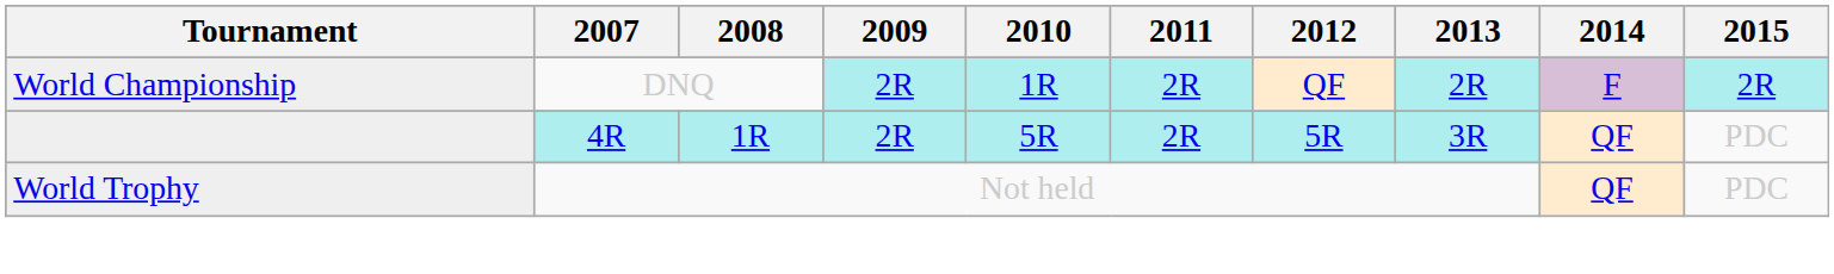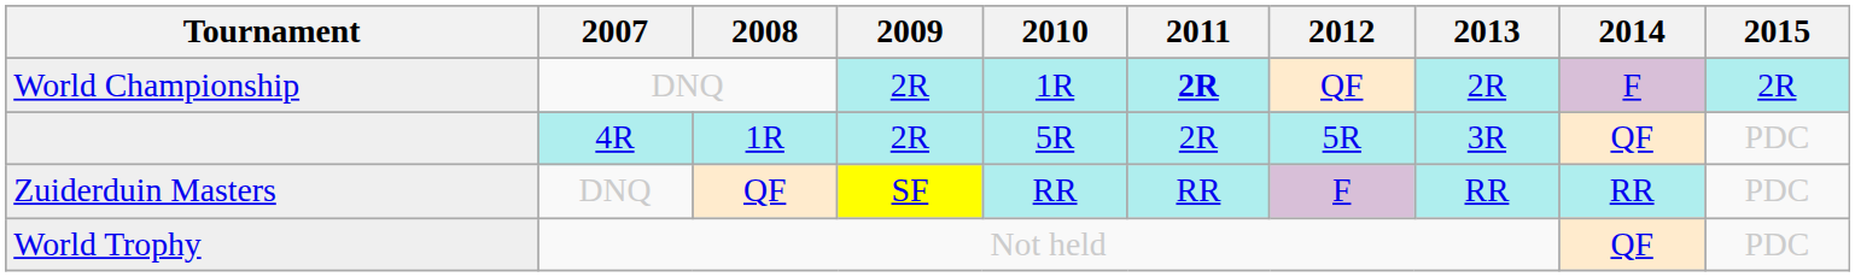 <table class="wikitable" style="width:100%; margin:0">
 <tr>
 <th>Tournament</th>
 <th>2007</th>
 <th>2008</th>
 <th>2009</th>
 <th>2010</th>
 <th>2011</th>
 <th>2012</th>
 <th>2013</th>
 <th>2014</th>
 <th>2015</th>
 </tr>
 <tr>
 <td style="background:#efefef;"><a href='#'>World Championship</a></td>
 <td colspan="2" style="text-align:center; color:#ccc;">DNQ</td>
 <td style="text-align:center; background:#afeeee;"><a href='#'>2R</a></td>
 <td style="text-align:center; background:#afeeee;"><a href='#'>1R</a></td>
-<td style="text-align:center; background:#afeeee;"><a href='#'>2R</a></td>
+<td style="text-align:center; background:#afeeee;"><strong><a href='#'>2R</a></strong></td>
 <td style="text-align:center; background:#ffebcd;"><a href='#'>QF</a></td>
 <td style="text-align:center; background:#afeeee;"><a href='#'>2R</a></td>
 <td style="text-align:center; background:#D8BFD8;"><a href='#'>F</a></td>
 <td style="text-align:center; background:#afeeee;"><a href='#'>2R</a></td>
 </tr>
 <tr>
 <td style="background:#efefef;"></td>
 <td style="text-align:center; background:#afeeee;"><a href='#'>4R</a></td>
 <td style="text-align:center; background:#afeeee;"><a href='#'>1R</a></td>
 <td style="text-align:center; background:#afeeee;"><a href='#'>2R</a></td>
 <td style="text-align:center; background:#afeeee;"><a href='#'>5R</a></td>
 <td style="text-align:center; background:#afeeee;"><a href='#'>2R</a></td>
 <td style="text-align:center; background:#afeeee;"><a href='#'>5R</a></td>
 <td style="text-align:center; background:#afeeee;"><a href='#'>3R</a></td>
 <td style="text-align:center; background:#ffebcd;"><a href='#'>QF</a></td>
 <td style="text-align:center; color:#ccc;">PDC</td>
 </tr>
 <tr>
+<td style="background:#efefef;"><a href='#'>Zuiderduin Masters</a></td>
+<td style="text-align:center; color:#ccc;">DNQ</td>
+<td style="text-align:center; background:#ffebcd;"><a href='#'>QF</a></td>
+<td style="text-align:center; background:yellow;"><a href='#'>SF</a></td>
+<td style="text-align:center; background:#afeeee;"><a href='#'>RR</a></td>
+<td style="text-align:center; background:#afeeee;"><a href='#'>RR</a></td>
+<td style="text-align:center; background:#d8bfd8;"><a href='#'>F</a></td>
+<td style="text-align:center; background:#afeeee;"><a href='#'>RR</a></td>
+<td style="text-align:center; background:#afeeee;"><a href='#'>RR</a></td>
+<td style="text-align:center; color:#ccc;">PDC</td>
+</tr>
+<tr>
 <td style="background:#efefef;"><a href='#'>World Trophy</a></td>
 <td colspan="7" style="text-align:center; color:#ccc;">Not held</td>
 <td style="text-align:center; background:#ffebcd;"><a href='#'>QF</a></td>
 <td style="text-align:center; color:#ccc;">PDC</td>
 </tr>
 </table>
